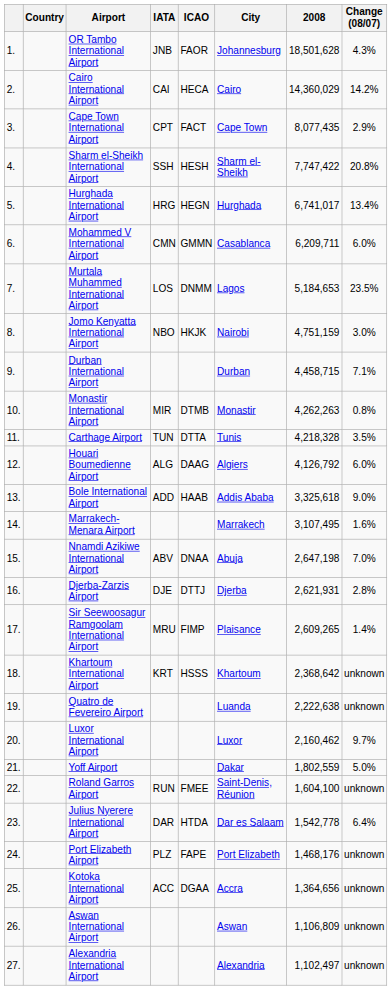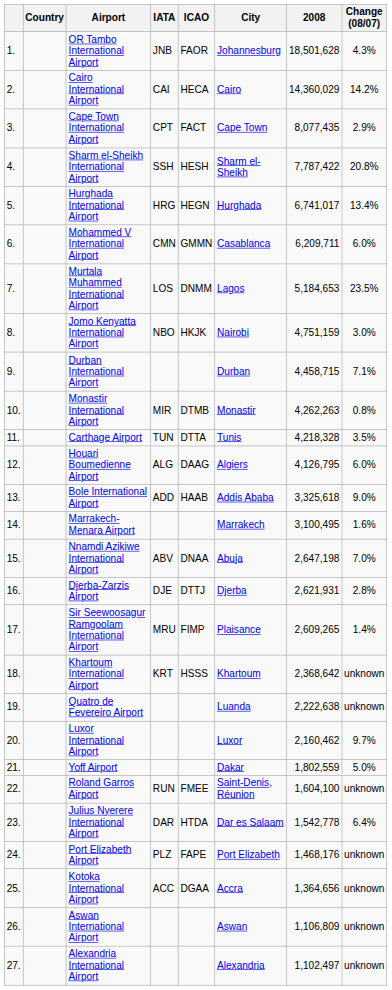 <table class="wikitable sortable">
 <tr>
 <th></th>
 <th>Country</th>
 <th>Airport</th>
 <th>IATA</th>
 <th>ICAO</th>
 <th>City</th>
 <th>2008</th>
 <th>Change <br>(08/07)</th>
 </tr>
 <tr>
 <td>1.</td>
 <td></td>
 <td><a href='#'>OR Tambo International Airport</a></td>
 <td>JNB</td>
 <td>FAOR</td>
 <td><a href='#'>Johannesburg</a></td>
 <td align=right>18,501,628</td>
 <td align=center>4.3%</td>
 </tr>
 <tr>
 <td>2.</td>
 <td></td>
 <td><a href='#'>Cairo International Airport</a></td>
 <td>CAI</td>
 <td>HECA</td>
 <td><a href='#'>Cairo</a></td>
 <td align=right>14,360,029</td>
 <td align=center>14.2%</td>
 </tr>
 <tr>
 <td>3.</td>
 <td></td>
 <td><a href='#'>Cape Town International Airport</a></td>
 <td>CPT</td>
 <td>FACT</td>
 <td><a href='#'>Cape Town</a></td>
 <td align=right>8,077,435</td>
 <td align=center>2.9%</td>
 </tr>
 <tr>
 <td>4.</td>
 <td></td>
 <td><a href='#'>Sharm el-Sheikh International Airport</a></td>
 <td>SSH</td>
 <td>HESH</td>
 <td><a href='#'>Sharm el-Sheikh</a></td>
-<td align=right>7,747,422</td>
+<td align=right>7,787,422</td>
 <td align=center>20.8%</td>
 </tr>
 <tr>
 <td>5.</td>
 <td></td>
 <td><a href='#'>Hurghada International Airport</a></td>
 <td>HRG</td>
 <td>HEGN</td>
 <td><a href='#'>Hurghada</a></td>
 <td align=right>6,741,017</td>
 <td align=center>13.4%</td>
 </tr>
 <tr>
 <td>6.</td>
 <td></td>
 <td><a href='#'>Mohammed V International Airport</a></td>
 <td>CMN</td>
 <td>GMMN</td>
 <td><a href='#'>Casablanca</a></td>
 <td align=right>6,209,711</td>
 <td align=center>6.0%</td>
 </tr>
 <tr>
 <td>7.</td>
 <td></td>
 <td><a href='#'>Murtala Muhammed International Airport</a></td>
 <td>LOS</td>
 <td>DNMM</td>
 <td><a href='#'>Lagos</a></td>
 <td align=right>5,184,653</td>
 <td align=center>23.5%</td>
 </tr>
 <tr>
 <td>8.</td>
 <td></td>
 <td><a href='#'>Jomo Kenyatta International Airport</a></td>
 <td>NBO</td>
 <td>HKJK</td>
 <td><a href='#'>Nairobi</a></td>
 <td align=right>4,751,159</td>
 <td align=center>3.0%</td>
 </tr>
 <tr>
 <td>9.</td>
 <td></td>
 <td><a href='#'>Durban International Airport</a></td>
 <td></td>
 <td></td>
 <td><a href='#'>Durban</a></td>
 <td align=right>4,458,715</td>
 <td align=center>7.1%</td>
 </tr>
 <tr>
 <td>10.</td>
 <td></td>
 <td><a href='#'>Monastir International Airport</a></td>
 <td>MIR</td>
 <td>DTMB</td>
 <td><a href='#'>Monastir</a></td>
 <td align=right>4,262,263</td>
 <td align=center>0.8%</td>
 </tr>
 <tr>
 <td>11.</td>
 <td></td>
 <td><a href='#'>Carthage Airport</a></td>
 <td>TUN</td>
 <td>DTTA</td>
 <td><a href='#'>Tunis</a></td>
 <td align=right>4,218,328</td>
 <td align=center>3.5%</td>
 </tr>
 <tr>
 <td>12.</td>
 <td></td>
 <td><a href='#'>Houari Boumedienne Airport</a></td>
 <td>ALG</td>
 <td>DAAG</td>
 <td><a href='#'>Algiers</a></td>
-<td align=right>4,126,792</td>
+<td align=right>4,126,795</td>
 <td align=center>6.0%</td>
 </tr>
 <tr>
 <td>13.</td>
 <td></td>
 <td><a href='#'>Bole International Airport</a></td>
 <td>ADD</td>
 <td>HAAB</td>
 <td><a href='#'>Addis Ababa</a></td>
 <td align=right>3,325,618</td>
 <td align=center>9.0%</td>
 </tr>
 <tr>
 <td>14.</td>
 <td></td>
 <td><a href='#'>Marrakech-Menara Airport</a></td>
 <td></td>
 <td></td>
 <td><a href='#'>Marrakech</a></td>
-<td align=right>3,107,495</td>
+<td align=right>3,100,495</td>
 <td align=center>1.6%</td>
 </tr>
 <tr>
 <td>15.</td>
 <td></td>
 <td><a href='#'>Nnamdi Azikiwe International Airport</a></td>
 <td>ABV</td>
 <td>DNAA</td>
 <td><a href='#'>Abuja</a></td>
 <td align=right>2,647,198</td>
 <td align=center>7.0%</td>
 </tr>
 <tr>
 <td>16.</td>
 <td></td>
 <td><a href='#'>Djerba-Zarzis Airport</a></td>
 <td>DJE</td>
 <td>DTTJ</td>
 <td><a href='#'>Djerba</a></td>
 <td align=right>2,621,931</td>
 <td align=center>2.8%</td>
 </tr>
 <tr>
 <td>17.</td>
 <td></td>
 <td><a href='#'>Sir Seewoosagur Ramgoolam International Airport</a></td>
 <td>MRU</td>
 <td>FIMP</td>
 <td><a href='#'>Plaisance</a></td>
 <td align="right">2,609,265</td>
 <td align=center>1.4%</td>
 </tr>
 <tr>
 <td>18.</td>
 <td></td>
 <td><a href='#'>Khartoum International Airport</a></td>
 <td>KRT</td>
 <td>HSSS</td>
 <td><a href='#'>Khartoum</a></td>
 <td align=right>2,368,642</td>
 <td align=center>unknown</td>
 </tr>
 <tr>
 <td>19.</td>
 <td></td>
 <td><a href='#'>Quatro de Fevereiro Airport</a></td>
 <td></td>
 <td></td>
 <td><a href='#'>Luanda</a></td>
 <td align=right>2,222,638</td>
 <td align=center>unknown</td>
 </tr>
 <tr>
 <td>20.</td>
 <td></td>
 <td><a href='#'>Luxor International Airport</a></td>
 <td></td>
 <td></td>
 <td><a href='#'>Luxor</a></td>
 <td align=right>2,160,462</td>
 <td align=center>9.7%</td>
 </tr>
 <tr>
 <td>21.</td>
 <td></td>
 <td><a href='#'>Yoff Airport</a></td>
 <td></td>
 <td></td>
 <td><a href='#'>Dakar</a></td>
 <td align=right>1,802,559</td>
 <td align=center>5.0%</td>
 </tr>
 <tr>
 <td>22.</td>
 <td></td>
 <td><a href='#'>Roland Garros Airport</a></td>
 <td>RUN</td>
 <td>FMEE</td>
 <td><a href='#'>Saint-Denis, Réunion</a></td>
 <td align=right>1,604,100</td>
 <td align=center>unknown</td>
 </tr>
 <tr>
 <td>23.</td>
 <td></td>
 <td><a href='#'>Julius Nyerere International Airport</a></td>
 <td>DAR</td>
 <td>HTDA</td>
 <td><a href='#'>Dar es Salaam</a></td>
 <td align=right>1,542,778</td>
 <td align=center>6.4%</td>
 </tr>
 <tr>
 <td>24.</td>
 <td></td>
 <td><a href='#'>Port Elizabeth Airport</a></td>
 <td>PLZ</td>
 <td>FAPE</td>
 <td><a href='#'>Port Elizabeth</a></td>
 <td align=right>1,468,176</td>
 <td align=center>unknown</td>
 </tr>
 <tr>
 <td>25.</td>
 <td></td>
 <td><a href='#'>Kotoka International Airport</a></td>
 <td>ACC</td>
 <td>DGAA</td>
 <td><a href='#'>Accra</a></td>
 <td align=right>1,364,656</td>
 <td align=center>unknown</td>
 </tr>
 <tr>
 <td>26.</td>
 <td></td>
 <td><a href='#'>Aswan International Airport</a></td>
 <td></td>
 <td></td>
 <td><a href='#'>Aswan</a></td>
 <td align=right>1,106,809</td>
 <td align=center>unknown</td>
 </tr>
 <tr>
 <td>27.</td>
 <td></td>
 <td><a href='#'>Alexandria International Airport</a></td>
 <td></td>
 <td></td>
 <td><a href='#'>Alexandria</a></td>
 <td align=right>1,102,497</td>
 <td align=center>unknown</td>
 </tr>
 </table>
